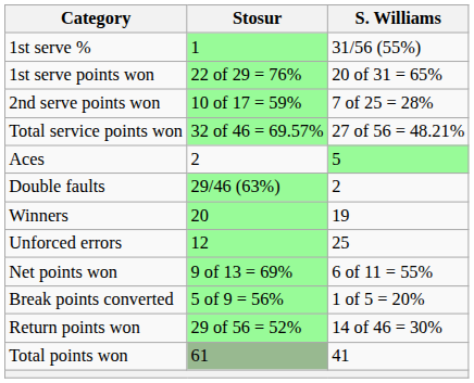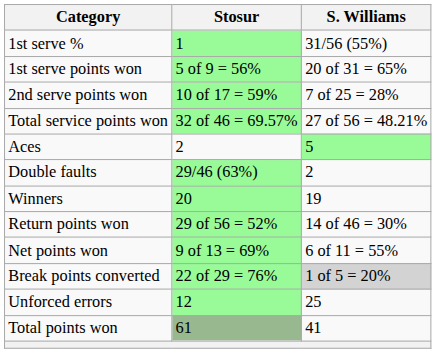 <table class="wikitable">
 <tr>
 <th>Category</th>
 <th> Stosur</th>
 <th> S. Williams</th>
 </tr>
 <tr>
 <td>1st serve %</td>
 <td bgcolor=98FB98>1</td>
 <td>31/56 (55%)</td>
 </tr>
 <tr>
 <td>1st serve points won</td>
-<td bgcolor=98FB98>22 of 29 = 76%</td>
+<td bgcolor=98FB98>5 of 9 = 56%</td>
 <td>20 of 31 = 65%</td>
 </tr>
 <tr>
 <td>2nd serve points won</td>
 <td bgcolor=98FB98>10 of 17 = 59%</td>
 <td>7 of 25 = 28%</td>
 </tr>
 <tr>
 <td>Total service points won</td>
 <td bgcolor=98FB98>32 of 46 = 69.57%</td>
 <td>27 of 56 = 48.21%</td>
 </tr>
 <tr>
 <td>Aces</td>
 <td>2</td>
 <td bgcolor=98FB98>5</td>
 </tr>
 <tr>
 <td>Double faults</td>
 <td bgcolor=98FB98>29/46 (63%)</td>
 <td>2</td>
 </tr>
 <tr>
 <td>Winners</td>
 <td bgcolor=98FB98>20</td>
 <td>19</td>
 </tr>
 <tr>
-<td>Unforced errors</td>
-<td bgcolor=98FB98>12</td>
-<td>25</td>
+<td>Return points won</td>
+<td bgcolor=98FB98>29 of 56 = 52%</td>
+<td>14 of 46 = 30%</td>
 </tr>
 <tr>
 <td>Net points won</td>
 <td bgcolor=98FB98>9 of 13 = 69%</td>
 <td>6 of 11 = 55%</td>
 </tr>
 <tr>
 <td>Break points converted</td>
-<td bgcolor=98FB98>5 of 9 = 56%</td>
-<td>1 of 5 = 20%</td>
+<td bgcolor=98FB98>22 of 29 = 76%</td>
+<td style="background: lightgrey;">1 of 5 = 20%</td>
 </tr>
 <tr>
-<td>Return points won</td>
-<td bgcolor=98FB98>29 of 56 = 52%</td>
-<td>14 of 46 = 30%</td>
+<td>Unforced errors</td>
+<td bgcolor=98FB98>12</td>
+<td>25</td>
 </tr>
 <tr>
 <td>Total points won</td>
 <td bgcolor=98FB989>61</td>
 <td>41</td>
 </tr>
 <tr>
 <th colspan=3></th>
 </tr>
 </table>
